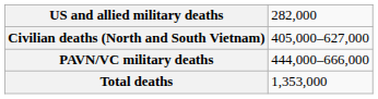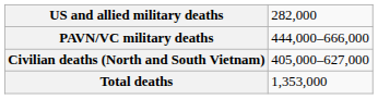 <table class="wikitable">
 <tr>
 <th>US and allied military deaths</th>
 <td>282,000</td>
 </tr>
 <tr>
+<th>PAVN/VC military deaths</th>
+<td>444,000–666,000</td>
+</tr>
+<tr>
 <th>Civilian deaths (North and South Vietnam)</th>
 <td>405,000–627,000</td>
-</tr>
-<tr>
-<th>PAVN/VC military deaths</th>
-<td>444,000–666,000</td>
 </tr>
 <tr>
 <th>Total deaths</th>
 <td>1,353,000</td>
 </tr>
 </table>
